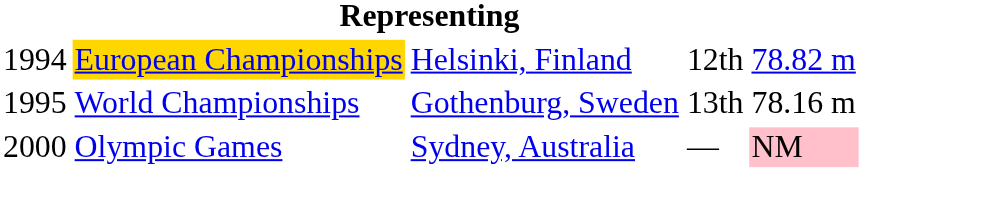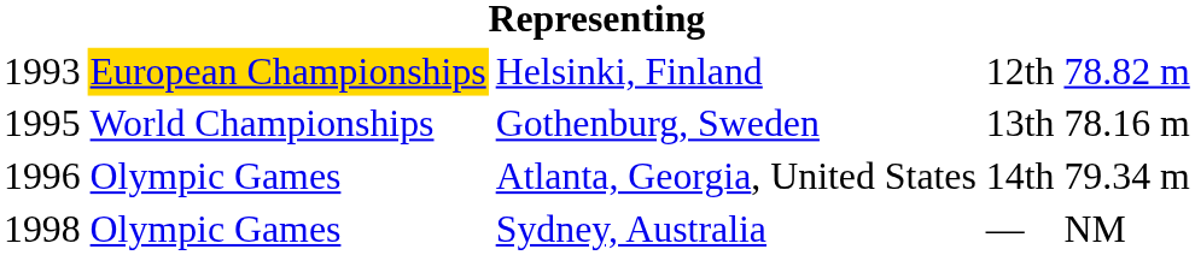 <table>
 <tr>
 <th colspan="5">Representing </th>
 </tr>
 <tr>
-<td>1994</td>
+<td>1993</td>
 <td style="background: gold;"><a href='#'>European Championships</a></td>
 <td><a href='#'>Helsinki, Finland</a></td>
 <td>12th</td>
 <td><a href='#'>78.82 m</a></td>
 </tr>
 <tr>
 <td>1995</td>
 <td><a href='#'>World Championships</a></td>
 <td><a href='#'>Gothenburg, Sweden</a></td>
 <td>13th</td>
 <td>78.16 m</td>
 </tr>
 <tr>
-<td>2000</td>
+<td>1996</td>
+<td><a href='#'>Olympic Games</a></td>
+<td><a href='#'>Atlanta, Georgia</a>, United States</td>
+<td>14th</td>
+<td>79.34 m</td>
+</tr>
+<tr>
+<td>1998</td>
 <td><a href='#'>Olympic Games</a></td>
 <td><a href='#'>Sydney, Australia</a></td>
 <td>—</td>
-<td style="background: pink;">NM</td>
+<td>NM</td>
 </tr>
 </table>
